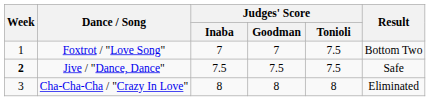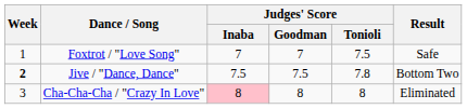 <table class="wikitable" style="text-align: center;">
 <tr>
 <th rowspan="2">Week</th>
 <th rowspan="2">Dance / Song</th>
 <th colspan="3">Judges' Score</th>
 <th rowspan="2">Result</th>
 </tr>
 <tr>
 <th style="min-width: 4.5em;">Inaba</th>
 <th style="min-width: 4.5em;">Goodman</th>
 <th style="min-width: 4.5em;">Tonioli</th>
 </tr>
 <tr>
 <td>1</td>
 <td><a href='#'>Foxtrot</a> / "<a href='#'>Love Song</a>"</td>
 <td>7</td>
 <td>7</td>
 <td>7.5</td>
-<td>Bottom Two</td>
+<td>Safe</td>
 </tr>
 <tr>
 <td><strong>2</strong></td>
 <td><a href='#'>Jive</a> / "<a href='#'>Dance, Dance</a>"</td>
 <td>7.5</td>
 <td>7.5</td>
-<td>7.5</td>
-<td>Safe</td>
+<td>7.8</td>
+<td>Bottom Two</td>
 </tr>
 <tr>
 <td>3</td>
 <td><a href='#'>Cha-Cha-Cha</a> / "<a href='#'>Crazy In Love</a>"</td>
-<td>8</td>
+<td style="background: pink;">8</td>
 <td>8</td>
 <td>8</td>
 <td>Eliminated</td>
 </tr>
 </table>
